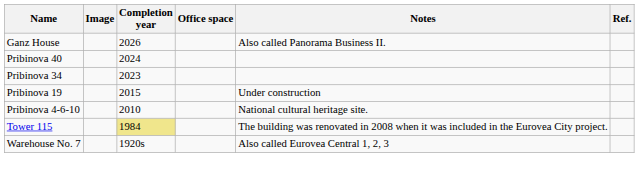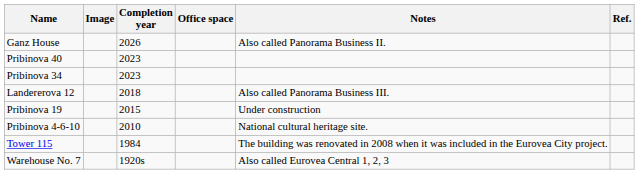 <table class="wikitable sortable static-row-numbers">
 <tr>
 <th>Name</th>
 <th>Image</th>
 <th>Completion<br>year</th>
 <th>Office space</th>
 <th>Notes</th>
 <th>Ref.</th>
 </tr>
 <tr>
 <td>Ganz House</td>
 <td></td>
 <td>2026</td>
 <td></td>
 <td>Also called Panorama Business II.</td>
 <td></td>
 </tr>
 <tr>
 <td>Pribinova 40</td>
 <td></td>
-<td>2024</td>
+<td>2023</td>
 <td></td>
 <td></td>
 <td></td>
 </tr>
 <tr>
 <td>Pribinova 34</td>
 <td></td>
 <td>2023</td>
 <td></td>
 <td></td>
+<td></td>
+</tr>
+<tr>
+<td>Landererova 12</td>
+<td></td>
+<td>2018</td>
+<td></td>
+<td>Also called Panorama Business III.</td>
 <td></td>
 </tr>
 <tr>
 <td>Pribinova 19</td>
 <td></td>
 <td>2015</td>
 <td></td>
 <td>Under construction</td>
 <td></td>
 </tr>
 <tr>
 <td>Pribinova 4-6-10</td>
 <td></td>
 <td>2010</td>
 <td></td>
 <td>National cultural heritage site.</td>
 <td></td>
 </tr>
 <tr>
 <td><a href='#'>Tower 115</a></td>
 <td></td>
-<td style="background: khaki;">1984</td>
+<td>1984</td>
 <td></td>
 <td>The building was renovated in 2008 when it was included in the Eurovea City project.</td>
 <td></td>
 </tr>
 <tr>
 <td>Warehouse No. 7</td>
 <td></td>
 <td>1920s</td>
 <td></td>
 <td>Also called Eurovea Central 1, 2, 3</td>
 <td></td>
 </tr>
 </table>
